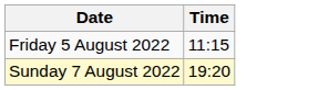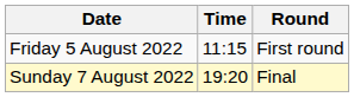 <table class="wikitable">
 <tr>
 <th>Date</th>
 <th>Time</th>
+<th>Round</th>
 </tr>
 <tr>
 <td>Friday 5 August 2022</td>
 <td>11:15</td>
+<td>First round</td>
 </tr>
 <tr>
 <td style=background:lemonchiffon>Sunday 7 August 2022</td>
 <td style=background:lemonchiffon>19:20</td>
+<td style=background:lemonchiffon>Final</td>
 </tr>
 </table>
